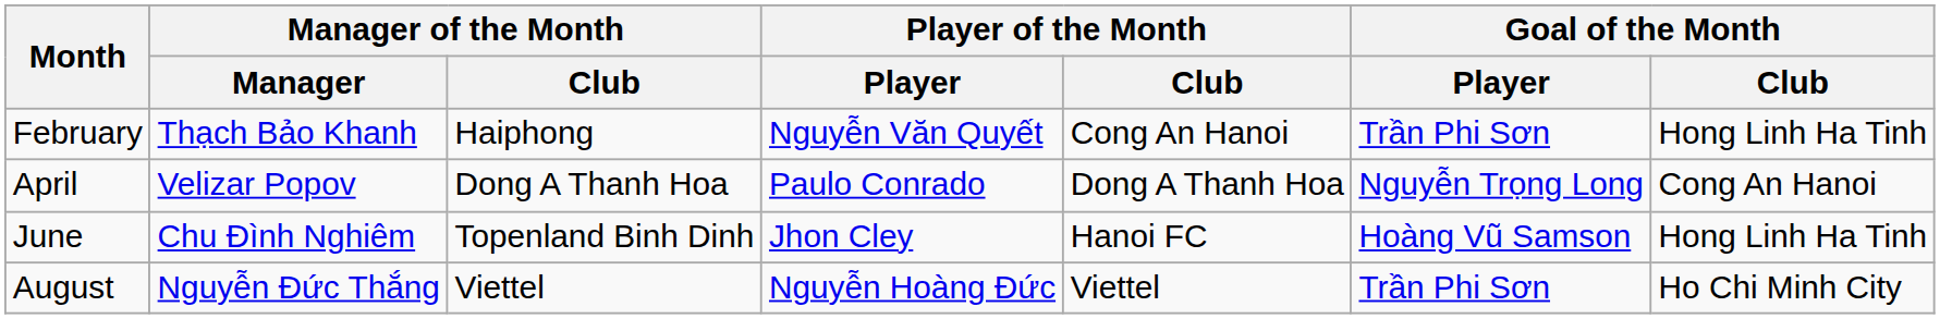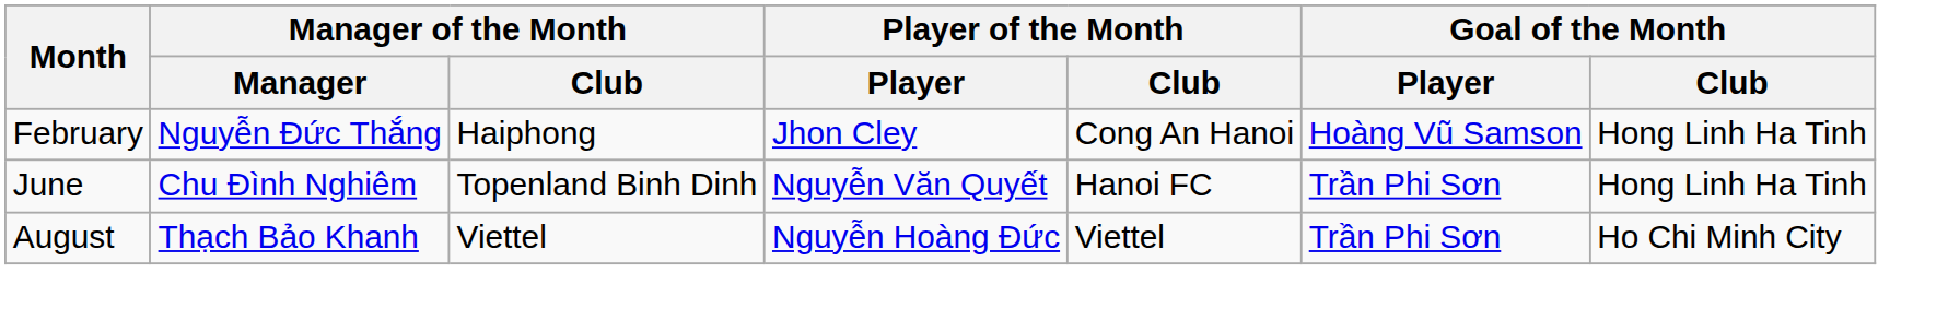 <table class="wikitable">
 <tr>
 <th rowspan="2">Month</th>
 <th colspan="2">Manager of the Month</th>
 <th colspan="2">Player of the Month</th>
 <th colspan="2">Goal of the Month</th>
 </tr>
 <tr>
 <th>Manager</th>
 <th>Club</th>
 <th>Player</th>
 <th>Club</th>
 <th>Player</th>
 <th>Club</th>
 </tr>
 <tr>
 <td>February</td>
-<td> <a href='#'>Thạch Bảo Khanh</a></td>
+<td> <a href='#'>Nguyễn Đức Thắng</a></td>
 <td>Haiphong</td>
-<td> <a href='#'>Nguyễn Văn Quyết</a></td>
+<td> <a href='#'>Jhon Cley</a></td>
 <td>Cong An Hanoi</td>
-<td> <a href='#'>Trần Phi Sơn</a></td>
+<td> <a href='#'>Hoàng Vũ Samson</a></td>
 <td>Hong Linh Ha Tinh</td>
-</tr>
-<tr>
-<td>April</td>
-<td> <a href='#'>Velizar Popov</a></td>
-<td>Dong A Thanh Hoa</td>
-<td> <a href='#'>Paulo Conrado</a></td>
-<td>Dong A Thanh Hoa</td>
-<td> <a href='#'>Nguyễn Trọng Long</a></td>
-<td>Cong An Hanoi</td>
 </tr>
 <tr>
 <td>June</td>
 <td> <a href='#'>Chu Đình Nghiêm</a></td>
 <td>Topenland Binh Dinh</td>
-<td> <a href='#'>Jhon Cley</a></td>
+<td> <a href='#'>Nguyễn Văn Quyết</a></td>
 <td>Hanoi FC</td>
-<td> <a href='#'>Hoàng Vũ Samson</a></td>
+<td> <a href='#'>Trần Phi Sơn</a></td>
 <td>Hong Linh Ha Tinh</td>
 </tr>
 <tr>
 <td>August</td>
-<td> <a href='#'>Nguyễn Đức Thắng</a></td>
+<td> <a href='#'>Thạch Bảo Khanh</a></td>
 <td>Viettel</td>
 <td> <a href='#'>Nguyễn Hoàng Đức</a></td>
 <td>Viettel</td>
 <td> <a href='#'>Trần Phi Sơn</a></td>
 <td>Ho Chi Minh City</td>
 </tr>
 </table>
